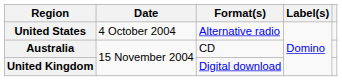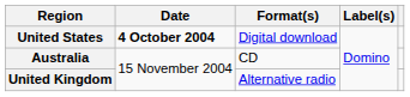 <table class="wikitable plainrowheaders">
 <tr>
 <th scope="col">Region</th>
 <th scope="col">Date</th>
 <th scope="col">Format(s)</th>
 <th scope="col">Label(s)</th>
 <th scope="col"></th>
 </tr>
 <tr>
 <th scope="row">United States</th>
-<td>4 October 2004</td>
-<td><a href='#'>Alternative radio</a></td>
+<td><strong>4 October 2004</strong></td>
+<td><a href='#'>Digital download</a></td>
 <td rowspan="3"><a href='#'>Domino</a></td>
 <td></td>
 </tr>
 <tr>
 <th scope="row">Australia</th>
 <td rowspan="2">15 November 2004</td>
 <td>CD</td>
 <td></td>
 </tr>
 <tr>
 <th scope="row">United Kingdom</th>
-<td><a href='#'>Digital download</a></td>
+<td><a href='#'>Alternative radio</a></td>
 <td></td>
 </tr>
 </table>
